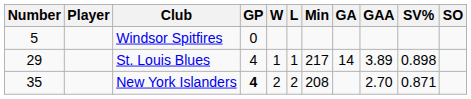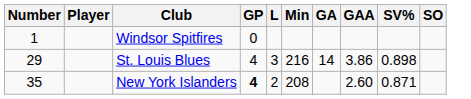 <table class="wikitable sortable" style="text-align: center;">
 <tr>
 <th scope="col">Number</th>
 <th scope="col">Player</th>
 <th scope="col">Club</th>
 <th scope="col">GP</th>
-<th scope="col">W</th>
 <th scope="col">L</th>
 <th scope="col">Min</th>
 <th scope="col">GA</th>
 <th scope="col">GAA</th>
 <th scope="col">SV%</th>
 <th scope="col">SO</th>
 </tr>
 <tr>
-<td>5</td>
+<td>1</td>
 <td scope="row" align=left></td>
 <td align=left><a href='#'>Windsor Spitfires</a></td>
 <td>0</td>
-<td></td>
 <td></td>
 <td></td>
 <td></td>
 <td></td>
 <td></td>
 <td></td>
 </tr>
 <tr>
 <td>29</td>
 <td scope="row" align=left></td>
 <td align=left><a href='#'>St. Louis Blues</a></td>
 <td>4</td>
-<td>1</td>
-<td>1</td>
-<td>217</td>
+<td>3</td>
+<td>216</td>
 <td>14</td>
-<td>3.89</td>
+<td>3.86</td>
 <td>0.898</td>
 <td></td>
 </tr>
 <tr>
 <td>35</td>
 <td scope="row" align=left></td>
 <td align=left><a href='#'>New York Islanders</a></td>
 <td><strong>4</strong></td>
 <td>2</td>
-<td>2</td>
 <td>208</td>
 <td></td>
-<td>2.70</td>
+<td>2.60</td>
 <td>0.871</td>
 <td></td>
 </tr>
 </table>
